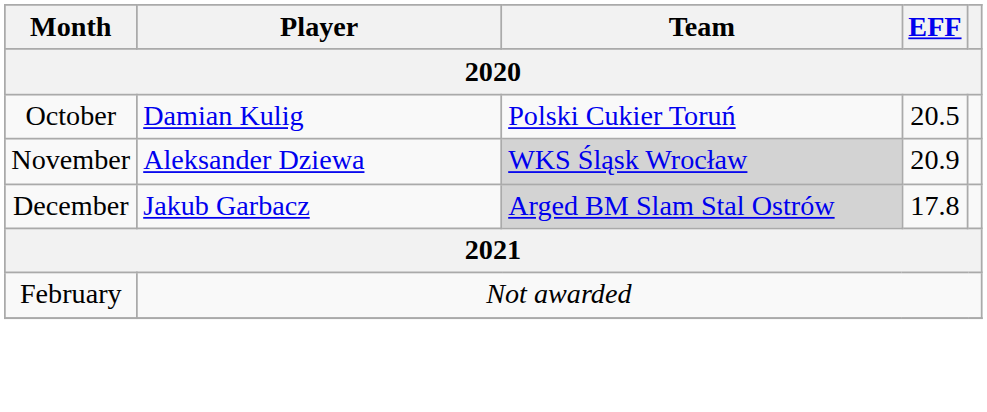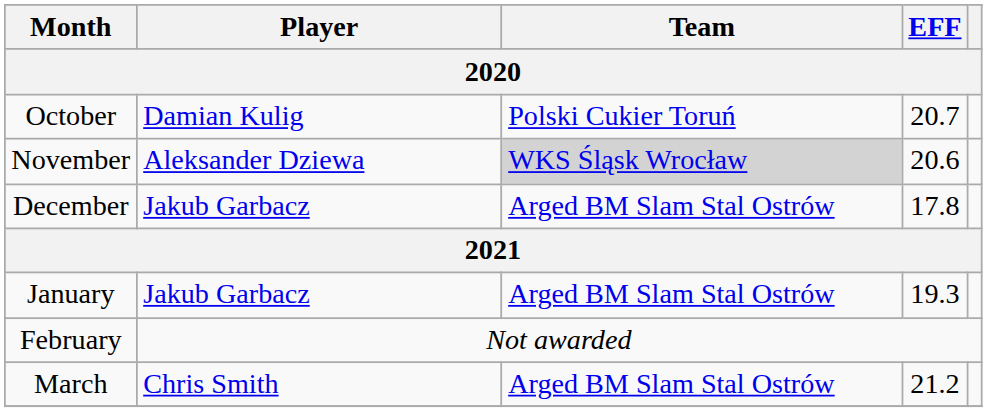 <table class="wikitable" style="text-align: center;">
 <tr>
 <th>Month</th>
 <th style="width:200px;">Player</th>
 <th style="width:220px;">Team</th>
 <th><a href='#'>EFF</a></th>
 <th></th>
 </tr>
 <tr>
 <th colspan=5>2020</th>
 </tr>
 <tr>
 <td>October</td>
 <td align="left"> <a href='#'>Damian Kulig</a></td>
 <td align="left"><a href='#'>Polski Cukier Toruń</a></td>
-<td>20.5</td>
+<td>20.7</td>
 <td></td>
 </tr>
 <tr>
 <td>November</td>
 <td align="left"> <a href='#'>Aleksander Dziewa</a></td>
 <td align="left" style="background: lightgrey;"><a href='#'>WKS Śląsk Wrocław</a></td>
-<td>20.9</td>
+<td>20.6</td>
 <td></td>
 </tr>
 <tr>
 <td>December</td>
 <td align=left> <a href='#'>Jakub Garbacz</a></td>
-<td align=left style="background: lightgrey;"><a href='#'>Arged BM Slam Stal Ostrów</a></td>
+<td align=left><a href='#'>Arged BM Slam Stal Ostrów</a></td>
 <td>17.8</td>
 <td></td>
 </tr>
 <tr>
 <th colspan=5>2021</th>
 </tr>
 <tr>
+<td>January</td>
+<td align=left> <a href='#'>Jakub Garbacz</a></td>
+<td align=left><a href='#'>Arged BM Slam Stal Ostrów</a></td>
+<td>19.3</td>
+<td></td>
+</tr>
+<tr>
 <td>February</td>
 <td !scope="row" colspan="4" style="text-align:center;"><em>Not awarded</em></td>
 </tr>
 <tr>
+<td>March</td>
+<td align=left> <a href='#'>Chris Smith</a></td>
+<td align=left><a href='#'>Arged BM Slam Stal Ostrów</a></td>
+<td>21.2</td>
+<td></td>
+</tr>
+<tr>
 </tr>
 </table>
